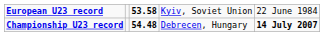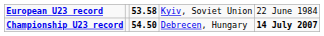 <table class="wikitable">
 <tr>
 <td><strong><a href='#'>European U23 record</a></strong></td>
 <td></td>
 <td><strong>53.58</strong></td>
 <td><a href='#'>Kyiv</a>, Soviet Union</td>
 <td>22 June 1984</td>
 </tr>
 <tr>
 <td><strong><a href='#'>Championship U23 record</a></strong></td>
 <td></td>
-<td><strong>54.48</strong></td>
+<td><strong>54.50</strong></td>
 <td><a href='#'>Debrecen</a>, Hungary</td>
 <td><strong>14 July 2007</strong></td>
 </tr>
 </table>
